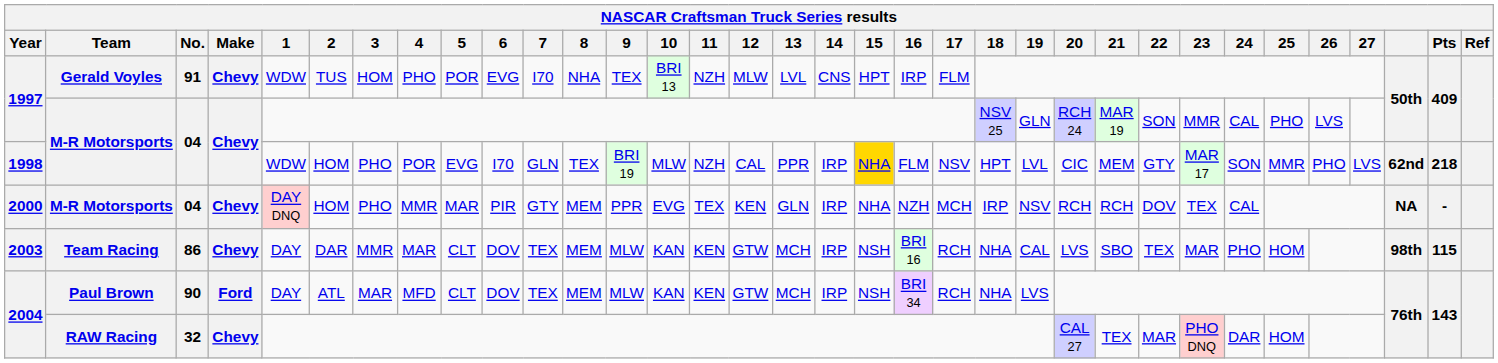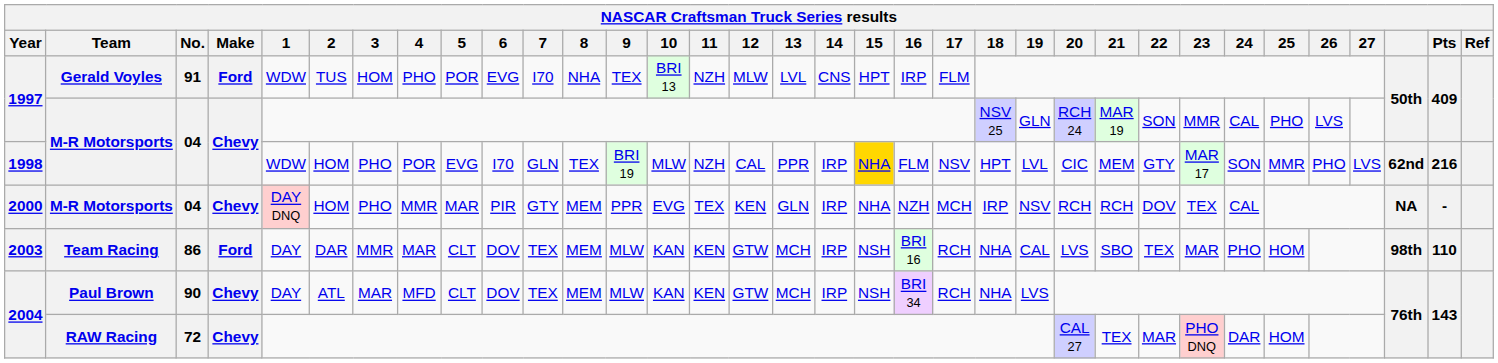 <table class="wikitable" style="text-align:center; font-size:75%">
 <tr>
 <th colspan=45><a href='#'>NASCAR Craftsman Truck Series</a> results</th>
 </tr>
 <tr>
 <th>Year</th>
 <th>Team</th>
 <th>No.</th>
 <th>Make</th>
 <th>1</th>
 <th>2</th>
 <th>3</th>
 <th>4</th>
 <th>5</th>
 <th>6</th>
 <th>7</th>
 <th>8</th>
 <th>9</th>
 <th>10</th>
 <th>11</th>
 <th>12</th>
 <th>13</th>
 <th>14</th>
 <th>15</th>
 <th>16</th>
 <th>17</th>
 <th>18</th>
 <th>19</th>
 <th>20</th>
 <th>21</th>
 <th>22</th>
 <th>23</th>
 <th>24</th>
 <th>25</th>
 <th>26</th>
 <th>27</th>
 <th></th>
 <th>Pts</th>
 <th>Ref</th>
 </tr>
 <tr>
 <th rowspan=2><a href='#'>1997</a></th>
 <th><a href='#'>Gerald Voyles</a></th>
 <th>91</th>
-<th><a href='#'>Chevy</a></th>
+<th><a href='#'>Ford</a></th>
 <td><a href='#'>WDW</a></td>
 <td><a href='#'>TUS</a></td>
 <td><a href='#'>HOM</a></td>
 <td><a href='#'>PHO</a></td>
 <td><a href='#'>POR</a></td>
 <td><a href='#'>EVG</a></td>
 <td><a href='#'>I70</a></td>
 <td><a href='#'>NHA</a></td>
 <td><a href='#'>TEX</a></td>
 <td style="background:#DFFFDF;"><a href='#'>BRI</a><br><small>13</small></td>
 <td><a href='#'>NZH</a></td>
 <td><a href='#'>MLW</a></td>
 <td><a href='#'>LVL</a></td>
 <td><a href='#'>CNS</a></td>
 <td><a href='#'>HPT</a></td>
 <td><a href='#'>IRP</a></td>
 <td><a href='#'>FLM</a></td>
 <td colspan=10></td>
 <th rowspan=2>50th</th>
 <th rowspan=2>409</th>
 <th rowspan=2></th>
 </tr>
 <tr>
 <th rowspan=2><a href='#'>M-R Motorsports</a></th>
 <th rowspan=2>04</th>
 <th rowspan=2><a href='#'>Chevy</a></th>
 <td colspan=17></td>
 <td style="background:#CFCFFF;"><a href='#'>NSV</a><br><small>25</small></td>
 <td><a href='#'>GLN</a></td>
 <td style="background:#CFCFFF;"><a href='#'>RCH</a><br><small>24</small></td>
 <td style="background:#DFFFDF;"><a href='#'>MAR</a><br><small>19</small></td>
 <td><a href='#'>SON</a></td>
 <td><a href='#'>MMR</a></td>
 <td><a href='#'>CAL</a></td>
 <td><a href='#'>PHO</a></td>
 <td><a href='#'>LVS</a></td>
 <td></td>
 </tr>
 <tr>
 <th><a href='#'>1998</a></th>
 <td><a href='#'>WDW</a></td>
 <td><a href='#'>HOM</a></td>
 <td><a href='#'>PHO</a></td>
 <td><a href='#'>POR</a></td>
 <td><a href='#'>EVG</a></td>
 <td><a href='#'>I70</a></td>
 <td><a href='#'>GLN</a></td>
 <td><a href='#'>TEX</a></td>
 <td style="background:#DFFFDF;"><a href='#'>BRI</a><br><small>19</small></td>
 <td><a href='#'>MLW</a></td>
 <td><a href='#'>NZH</a></td>
 <td><a href='#'>CAL</a></td>
 <td><a href='#'>PPR</a></td>
 <td><a href='#'>IRP</a></td>
 <td style="background: gold;"><a href='#'>NHA</a></td>
 <td><a href='#'>FLM</a></td>
 <td><a href='#'>NSV</a></td>
 <td><a href='#'>HPT</a></td>
 <td><a href='#'>LVL</a></td>
 <td><a href='#'>CIC</a></td>
 <td><a href='#'>MEM</a></td>
 <td><a href='#'>GTY</a></td>
 <td style="background:#DFFFDF;"><a href='#'>MAR</a><br><small>17</small></td>
 <td><a href='#'>SON</a></td>
 <td><a href='#'>MMR</a></td>
 <td><a href='#'>PHO</a></td>
 <td><a href='#'>LVS</a></td>
 <th>62nd</th>
-<th>218</th>
+<th>216</th>
 <th></th>
 </tr>
 <tr>
 <th><a href='#'>2000</a></th>
 <th><a href='#'>M-R Motorsports</a></th>
 <th>04</th>
 <th><a href='#'>Chevy</a></th>
 <td style="background:#FFCFCF;"><a href='#'>DAY</a><br><small>DNQ</small></td>
 <td><a href='#'>HOM</a></td>
 <td><a href='#'>PHO</a></td>
 <td><a href='#'>MMR</a></td>
 <td><a href='#'>MAR</a></td>
 <td><a href='#'>PIR</a></td>
 <td><a href='#'>GTY</a></td>
 <td><a href='#'>MEM</a></td>
 <td><a href='#'>PPR</a></td>
 <td><a href='#'>EVG</a></td>
 <td><a href='#'>TEX</a></td>
 <td><a href='#'>KEN</a></td>
 <td><a href='#'>GLN</a></td>
 <td><a href='#'>IRP</a></td>
 <td><a href='#'>NHA</a></td>
 <td><a href='#'>NZH</a></td>
 <td><a href='#'>MCH</a></td>
 <td><a href='#'>IRP</a></td>
 <td><a href='#'>NSV</a></td>
 <td><a href='#'>RCH</a></td>
 <td><a href='#'>RCH</a></td>
 <td><a href='#'>DOV</a></td>
 <td><a href='#'>TEX</a></td>
 <td><a href='#'>CAL</a></td>
 <td colspan=3></td>
 <th>NA</th>
 <th>-</th>
 <th></th>
 </tr>
 <tr>
 <th><a href='#'>2003</a></th>
 <th><a href='#'>Team Racing</a></th>
 <th>86</th>
-<th><a href='#'>Chevy</a></th>
+<th><a href='#'>Ford</a></th>
 <td><a href='#'>DAY</a></td>
 <td><a href='#'>DAR</a></td>
 <td><a href='#'>MMR</a></td>
 <td><a href='#'>MAR</a></td>
 <td><a href='#'>CLT</a></td>
 <td><a href='#'>DOV</a></td>
 <td><a href='#'>TEX</a></td>
 <td><a href='#'>MEM</a></td>
 <td><a href='#'>MLW</a></td>
 <td><a href='#'>KAN</a></td>
 <td><a href='#'>KEN</a></td>
 <td><a href='#'>GTW</a></td>
 <td><a href='#'>MCH</a></td>
 <td><a href='#'>IRP</a></td>
 <td><a href='#'>NSH</a></td>
 <td style="background:#DFFFDF;"><a href='#'>BRI</a><br><small>16</small></td>
 <td><a href='#'>RCH</a></td>
 <td><a href='#'>NHA</a></td>
 <td><a href='#'>CAL</a></td>
 <td><a href='#'>LVS</a></td>
 <td><a href='#'>SBO</a></td>
 <td><a href='#'>TEX</a></td>
 <td><a href='#'>MAR</a></td>
 <td><a href='#'>PHO</a></td>
 <td><a href='#'>HOM</a></td>
 <td colspan=2></td>
 <th>98th</th>
-<th>115</th>
+<th>110</th>
 <th></th>
 </tr>
 <tr>
 <th rowspan=2><a href='#'>2004</a></th>
 <th><a href='#'>Paul Brown</a></th>
 <th>90</th>
-<th><a href='#'>Ford</a></th>
+<th><a href='#'>Chevy</a></th>
 <td><a href='#'>DAY</a></td>
 <td><a href='#'>ATL</a></td>
 <td><a href='#'>MAR</a></td>
 <td><a href='#'>MFD</a></td>
 <td><a href='#'>CLT</a></td>
 <td><a href='#'>DOV</a></td>
 <td><a href='#'>TEX</a></td>
 <td><a href='#'>MEM</a></td>
 <td><a href='#'>MLW</a></td>
 <td><a href='#'>KAN</a></td>
 <td><a href='#'>KEN</a></td>
 <td><a href='#'>GTW</a></td>
 <td><a href='#'>MCH</a></td>
 <td><a href='#'>IRP</a></td>
 <td><a href='#'>NSH</a></td>
 <td style="background:#EFCFFF;"><a href='#'>BRI</a><br><small>34</small></td>
 <td><a href='#'>RCH</a></td>
 <td><a href='#'>NHA</a></td>
 <td><a href='#'>LVS</a></td>
 <td colspan=8></td>
 <th rowspan=2>76th</th>
 <th rowspan=2>143</th>
 <th rowspan=2></th>
 </tr>
 <tr>
 <th><a href='#'>RAW Racing</a></th>
-<th>32</th>
+<th>72</th>
 <th><a href='#'>Chevy</a></th>
 <td colspan=19></td>
 <td style="background:#CFCFFF;"><a href='#'>CAL</a><br><small>27</small></td>
 <td><a href='#'>TEX</a></td>
 <td><a href='#'>MAR</a></td>
 <td style="background:#FFCFCF;"><a href='#'>PHO</a><br><small>DNQ</small></td>
 <td><a href='#'>DAR</a></td>
 <td><a href='#'>HOM</a></td>
 <td colspan=2></td>
 </tr>
 </table>
